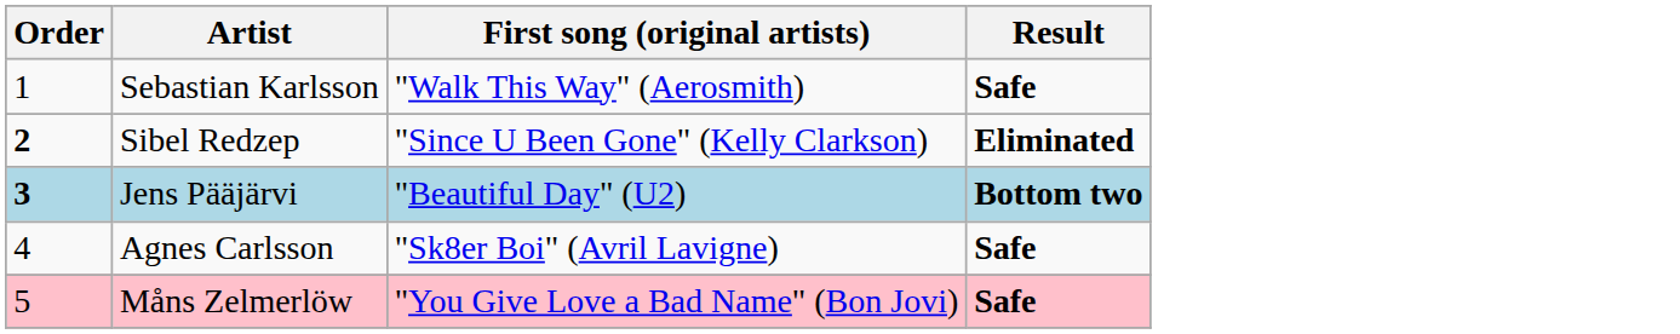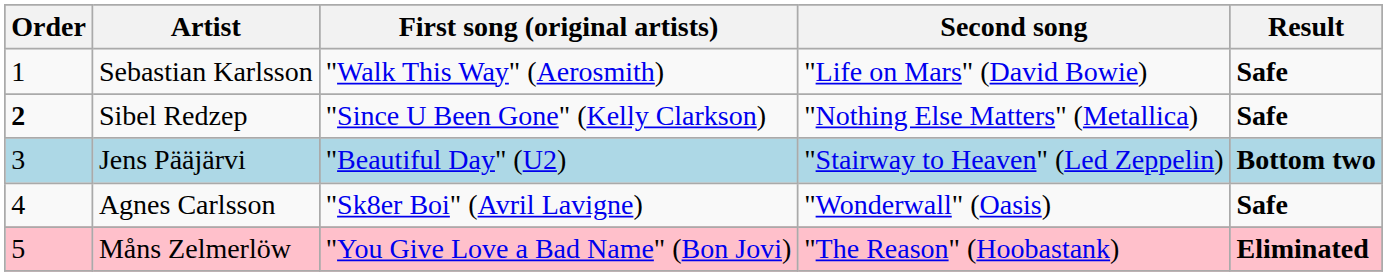 <table class=wikitable>
 <tr>
 <th>Order</th>
 <th>Artist</th>
 <th>First song (original artists)</th>
+<th>Second song</th>
 <th>Result</th>
 </tr>
 <tr>
 <td>1</td>
 <td>Sebastian Karlsson</td>
 <td>"<a href='#'>Walk This Way</a>" (<a href='#'>Aerosmith</a>)</td>
+<td>"<a href='#'>Life on Mars</a>" (<a href='#'>David Bowie</a>)</td>
 <td><strong>Safe</strong></td>
 </tr>
 <tr>
 <td><strong>2</strong></td>
 <td>Sibel Redzep</td>
 <td>"<a href='#'>Since U Been Gone</a>" (<a href='#'>Kelly Clarkson</a>)</td>
-<td><strong>Eliminated</strong></td>
+<td>"<a href='#'>Nothing Else Matters</a>" (<a href='#'>Metallica</a>)</td>
+<td><strong>Safe</strong></td>
 </tr>
 <tr style="background:lightblue;">
-<td><strong>3</strong></td>
+<td>3</td>
 <td>Jens Pääjärvi</td>
 <td>"<a href='#'>Beautiful Day</a>" (<a href='#'>U2</a>)</td>
+<td>"<a href='#'>Stairway to Heaven</a>" (<a href='#'>Led Zeppelin</a>)</td>
 <td><strong>Bottom two</strong></td>
 </tr>
 <tr>
 <td>4</td>
 <td>Agnes Carlsson</td>
 <td>"<a href='#'>Sk8er Boi</a>" (<a href='#'>Avril Lavigne</a>)</td>
+<td>"<a href='#'>Wonderwall</a>" (<a href='#'>Oasis</a>)</td>
 <td><strong>Safe</strong></td>
 </tr>
 <tr style="background:pink;">
 <td>5</td>
 <td>Måns Zelmerlöw</td>
 <td>"<a href='#'>You Give Love a Bad Name</a>" (<a href='#'>Bon Jovi</a>)</td>
-<td><strong>Safe</strong></td>
+<td>"<a href='#'>The Reason</a>" (<a href='#'>Hoobastank</a>)</td>
+<td><strong>Eliminated</strong></td>
 </tr>
 </table>
